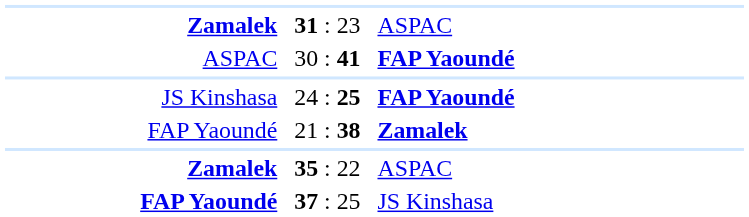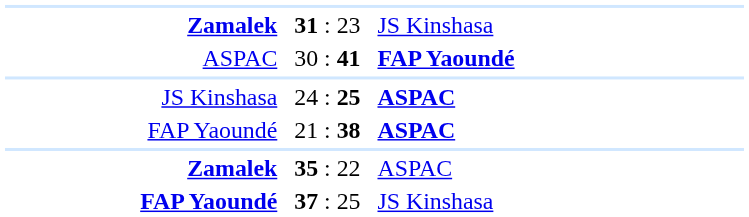 <table style="text-align:center" width=500>
 <tr>
 <th width=30%></th>
 <th width=10%></th>
 <th width=30%></th>
 <th width=10%></th>
 </tr>
 <tr align="left" bgcolor=#D0E7FF>
 <td colspan=4></td>
 </tr>
 <tr>
 <td align="right"><strong><a href='#'>Zamalek</a></strong> </td>
 <td><strong>31</strong> : 23</td>
-<td align=left> <a href='#'>ASPAC</a></td>
+<td align=left> <a href='#'>JS Kinshasa</a></td>
 </tr>
 <tr>
 <td align="right"><a href='#'>ASPAC</a> </td>
 <td>30 : <strong>41</strong></td>
 <td align=left> <strong><a href='#'>FAP Yaoundé</a></strong></td>
 </tr>
 <tr align="left" bgcolor=#D0E7FF>
 <td colspan=4></td>
 </tr>
 <tr>
 <td align="right"><a href='#'>JS Kinshasa</a> </td>
 <td>24 : <strong>25</strong></td>
-<td align=left> <strong><a href='#'>FAP Yaoundé</a></strong></td>
+<td align=left> <strong><a href='#'>ASPAC</a></strong></td>
 </tr>
 <tr>
 <td align="right"><a href='#'>FAP Yaoundé</a> </td>
 <td>21 : <strong>38</strong></td>
-<td align=left> <strong><a href='#'>Zamalek</a></strong></td>
+<td align=left> <strong><a href='#'>ASPAC</a></strong></td>
 </tr>
 <tr align="left" bgcolor=#D0E7FF>
 <td colspan=4></td>
 </tr>
 <tr>
 <td align="right"><strong><a href='#'>Zamalek</a></strong> </td>
 <td><strong>35</strong> : 22</td>
 <td align=left> <a href='#'>ASPAC</a></td>
 </tr>
 <tr>
 <td align="right"><strong><a href='#'>FAP Yaoundé</a></strong> </td>
 <td><strong>37</strong> : 25</td>
 <td align=left> <a href='#'>JS Kinshasa</a></td>
 </tr>
 </table>
